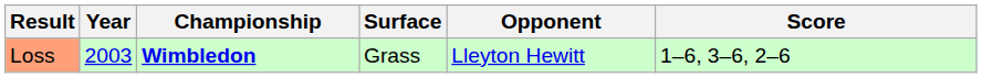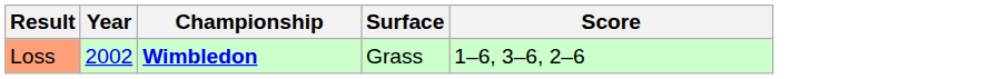 <table class="sortable wikitable">
 <tr>
 <th style="width:40px">Result</th>
 <th style="width:35px">Year</th>
 <th style="width:160px">Championship</th>
 <th style="width:50px">Surface</th>
-<th style="width:150px">Opponent</th>
 <th style="width:235px" class="unsortable">Score</th>
 </tr>
 <tr bgcolor="#CCFFCC">
 <td style="background:#ffa07a;">Loss</td>
-<td><a href='#'>2003</a></td>
+<td><a href='#'>2002</a></td>
 <td><strong><a href='#'>Wimbledon</a></strong></td>
 <td>Grass</td>
-<td> <a href='#'>Lleyton Hewitt</a></td>
 <td>1–6, 3–6, 2–6</td>
 </tr>
 </table>
